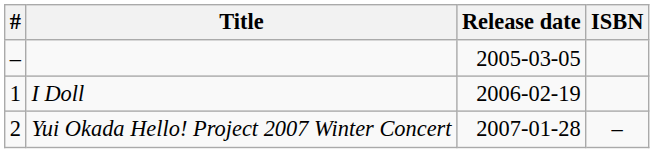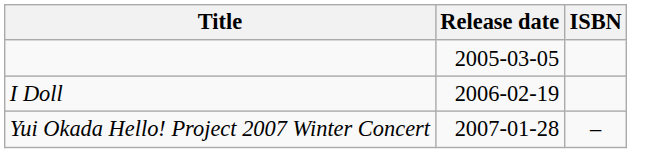 <table class="wikitable">
 <tr>
-<th>#</th>
 <th>Title</th>
 <th>Release date</th>
 <th>ISBN</th>
 </tr>
 <tr>
-<td>–</td>
 <td></td>
 <td align="right">2005-03-05</td>
 <td></td>
 </tr>
 <tr>
-<td>1</td>
 <td><em>I Doll</em></td>
 <td align="right">2006-02-19</td>
 <td></td>
 </tr>
 <tr>
-<td>2</td>
 <td><em>Yui Okada Hello! Project 2007 Winter Concert</em></td>
 <td align="right">2007-01-28</td>
 <td align="center">–</td>
 </tr>
 </table>
